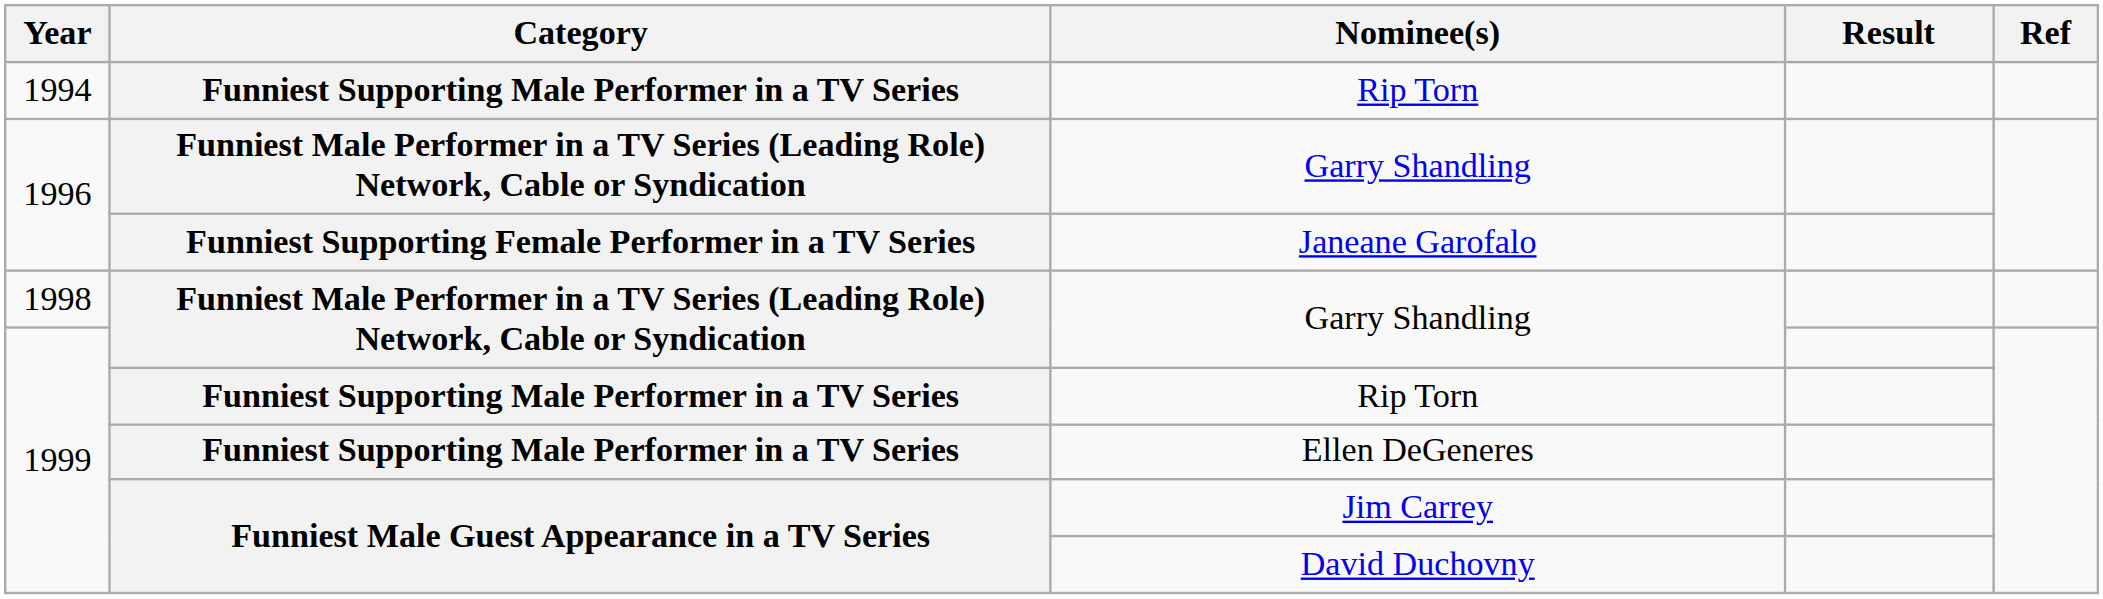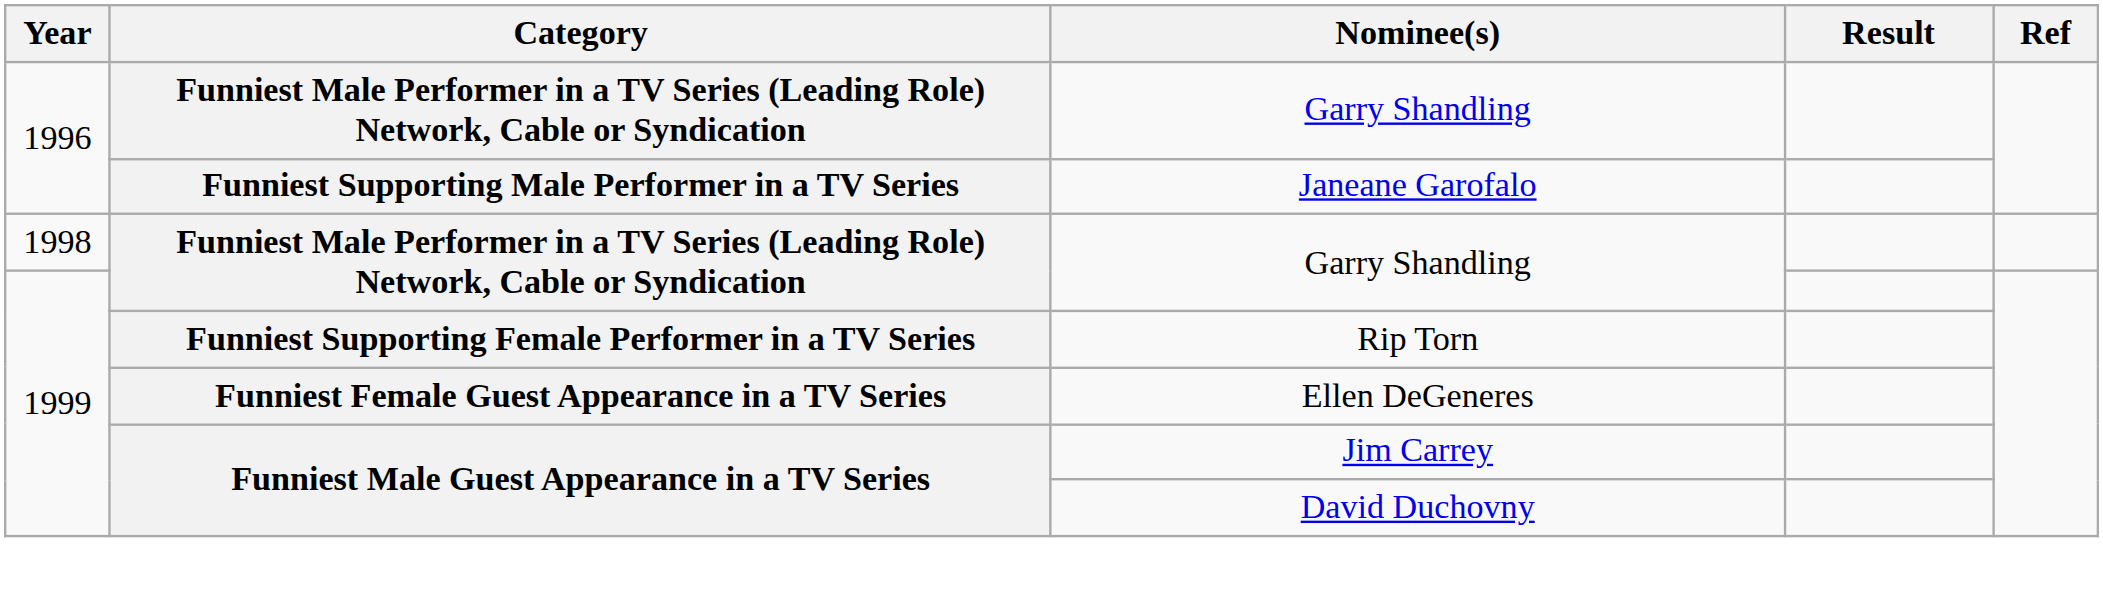 <table class="wikitable plainrowheaders" style="font-size: 90%; text-align:center" width=100%>
 <tr>
 <th scope="col" width="5%">Year</th>
 <th scope="col" width="45%">Category</th>
 <th scope="col" width="35%">Nominee(s)</th>
 <th scope="col" width="10%">Result</th>
 <th scope="col" width="5%">Ref</th>
 </tr>
 <tr>
-<td>1994</td>
-<th scope="row" style="text-align:center">Funniest Supporting Male Performer in a TV Series</th>
-<td><a href='#'>Rip Torn</a> </td>
-<td></td>
-<td></td>
-</tr>
-<tr>
 <td rowspan="2">1996</td>
 <th scope="row" style="text-align:center">Funniest Male Performer in a TV Series (Leading Role) Network, Cable or Syndication</th>
 <td><a href='#'>Garry Shandling</a></td>
 <td></td>
 <td rowspan="2"></td>
 </tr>
 <tr>
-<th scope="row" style="text-align:center">Funniest Supporting Female Performer in a TV Series</th>
+<th scope="row" style="text-align:center">Funniest Supporting Male Performer in a TV Series</th>
 <td><a href='#'>Janeane Garofalo</a></td>
 <td></td>
 </tr>
 <tr>
 <td>1998</td>
 <th scope="row" style="text-align:center" rowspan="2">Funniest Male Performer in a TV Series (Leading Role) Network, Cable or Syndication</th>
 <td rowspan="2">Garry Shandling</td>
 <td></td>
 <td></td>
 </tr>
 <tr>
 <td rowspan="5">1999</td>
 <td></td>
 <td rowspan="5"></td>
 </tr>
 <tr>
-<th scope="row" style="text-align:center">Funniest Supporting Male Performer in a TV Series</th>
+<th scope="row" style="text-align:center">Funniest Supporting Female Performer in a TV Series</th>
 <td>Rip Torn</td>
 <td></td>
 </tr>
 <tr>
-<th scope="row" style="text-align:center">Funniest Supporting Male Performer in a TV Series</th>
+<th scope="row" style="text-align:center">Funniest Female Guest Appearance in a TV Series</th>
 <td>Ellen DeGeneres</td>
 <td></td>
 </tr>
 <tr>
 <th scope="row" style="text-align:center" rowspan="2">Funniest Male Guest Appearance in a TV Series</th>
 <td><a href='#'>Jim Carrey</a></td>
 <td></td>
 </tr>
 <tr>
 <td><a href='#'>David Duchovny</a></td>
 <td></td>
 </tr>
 </table>
